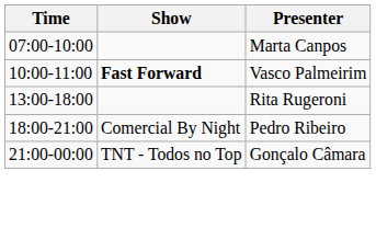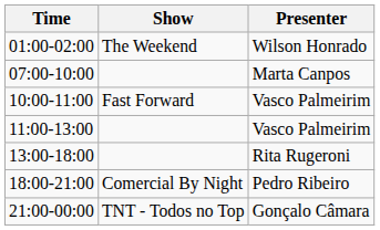 <table class="wikitable" border="1">
 <tr>
 <th>Time</th>
 <th>Show</th>
 <th>Presenter</th>
+</tr>
+<tr>
+<td>01:00-02:00</td>
+<td>The Weekend</td>
+<td>Wilson Honrado</td>
 </tr>
 <tr>
 <td>07:00-10:00</td>
 <td></td>
 <td>Marta Canpos</td>
 </tr>
 <tr>
 <td>10:00-11:00</td>
-<td><strong>Fast Forward</strong></td>
+<td>Fast Forward</td>
+<td>Vasco Palmeirim</td>
+</tr>
+<tr>
+<td>11:00-13:00</td>
+<td></td>
 <td>Vasco Palmeirim</td>
 </tr>
 <tr>
 <td>13:00-18:00</td>
 <td></td>
 <td>Rita Rugeroni</td>
 </tr>
 <tr>
 <td>18:00-21:00</td>
 <td>Comercial By Night</td>
 <td>Pedro Ribeiro</td>
 </tr>
 <tr>
 <td>21:00-00:00</td>
 <td>TNT - Todos no Top</td>
 <td>Gonçalo Câmara</td>
 </tr>
 </table>
